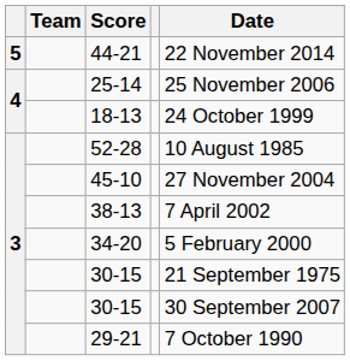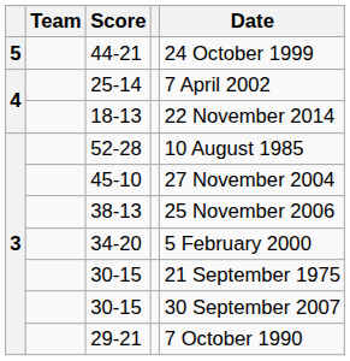 <table class="wikitable sortable">
 <tr>
 <th></th>
 <th>Team</th>
 <th>Score</th>
 <th></th>
 <th>Date</th>
 </tr>
 <tr>
 <th>5</th>
 <td></td>
 <td>44-21</td>
 <td></td>
-<td>22 November 2014</td>
+<td>24 October 1999</td>
 </tr>
 <tr>
 <th rowspan=2>4</th>
 <td></td>
 <td>25-14</td>
 <td></td>
-<td>25 November 2006</td>
+<td>7 April 2002</td>
 </tr>
 <tr>
 <td></td>
 <td>18-13</td>
 <td></td>
-<td>24 October 1999</td>
+<td>22 November 2014</td>
 </tr>
 <tr>
 <th rowspan=7>3</th>
 <td></td>
 <td>52-28</td>
 <td></td>
 <td>10 August 1985</td>
 </tr>
 <tr>
 <td></td>
 <td>45-10</td>
 <td></td>
 <td>27 November 2004</td>
 </tr>
 <tr>
 <td></td>
 <td>38-13</td>
 <td></td>
-<td>7 April 2002</td>
+<td>25 November 2006</td>
 </tr>
 <tr>
 <td></td>
 <td>34-20</td>
 <td></td>
 <td>5 February 2000</td>
 </tr>
 <tr>
 <td></td>
 <td>30-15</td>
 <td></td>
 <td>21 September 1975</td>
 </tr>
 <tr>
 <td></td>
 <td>30-15</td>
 <td></td>
 <td>30 September 2007</td>
 </tr>
 <tr>
 <td></td>
 <td>29-21</td>
 <td></td>
 <td>7 October 1990</td>
 </tr>
 </table>
